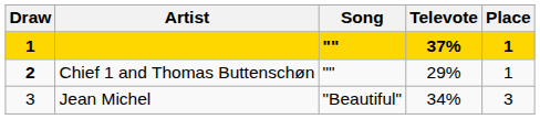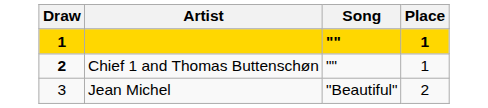 <table class="sortable wikitable" style="margin: 1em auto 1em auto; text-align:center;">
 <tr>
 <th>Draw</th>
 <th>Artist</th>
 <th>Song</th>
-<th>Televote</th>
 <th>Place</th>
 </tr>
 <tr style="font-weight:bold; background:gold;">
 <td>1</td>
 <td align="left"></td>
 <td align="left">""</td>
-<td>37%</td>
 <td>1</td>
 </tr>
 <tr>
 <td><strong>2</strong></td>
 <td align="left">Chief 1 and Thomas Buttenschøn</td>
 <td align="left">""</td>
-<td>29%</td>
 <td>1</td>
 </tr>
 <tr>
 <td>3</td>
 <td align="left">Jean Michel</td>
 <td align="left">"Beautiful"</td>
-<td>34%</td>
-<td>3</td>
+<td>2</td>
 </tr>
 </table>
